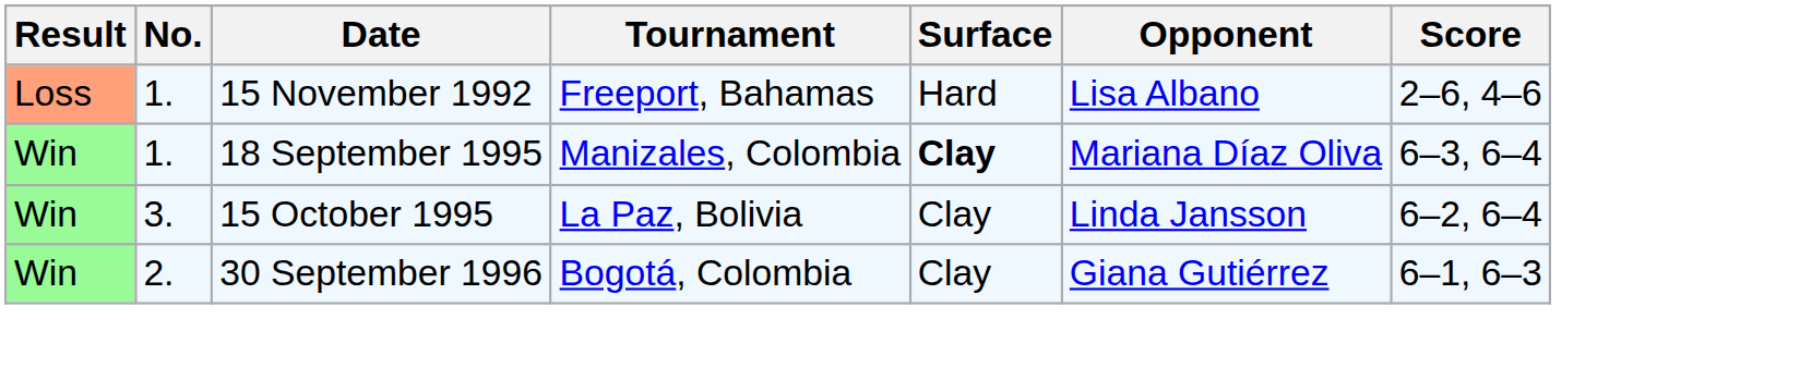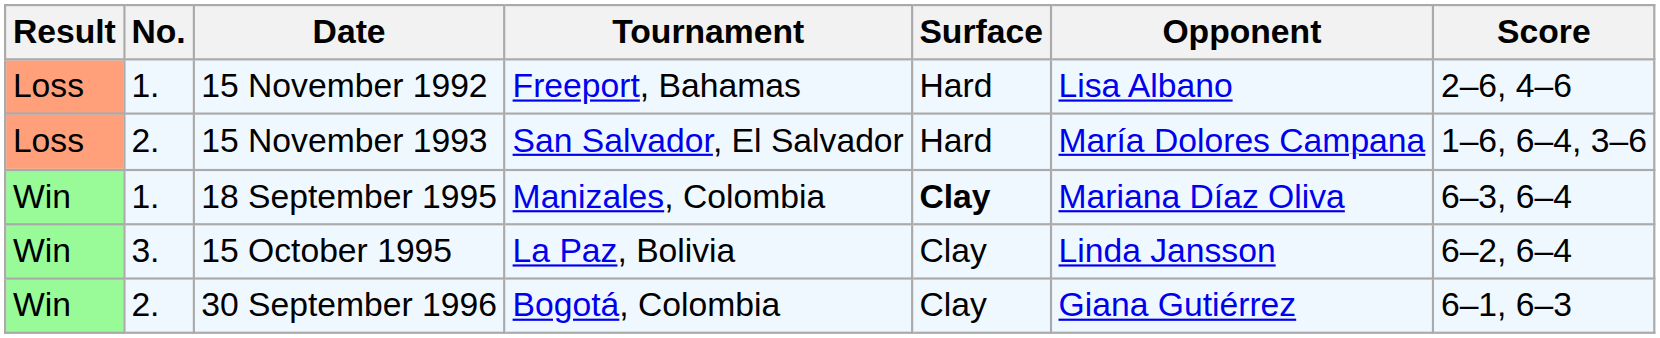 <table class="sortable wikitable" style=font-size:97%>
 <tr>
 <th>Result</th>
 <th>No.</th>
 <th>Date</th>
 <th>Tournament</th>
 <th>Surface</th>
 <th>Opponent</th>
 <th>Score</th>
 </tr>
 <tr style="background:#f0f8ff;">
 <td style="background:#ffa07a;">Loss</td>
 <td>1.</td>
 <td>15 November 1992</td>
 <td><a href='#'>Freeport</a>, Bahamas</td>
 <td>Hard</td>
 <td> <a href='#'>Lisa Albano</a></td>
 <td>2–6, 4–6</td>
+</tr>
+<tr bgcolor="#f0f8ff">
+<td style="background:#ffa07a;">Loss</td>
+<td>2.</td>
+<td>15 November 1993</td>
+<td><a href='#'>San Salvador</a>, El Salvador</td>
+<td>Hard</td>
+<td> <a href='#'>María Dolores Campana</a></td>
+<td>1–6, 6–4, 3–6</td>
 </tr>
 <tr bgcolor="#f0f8ff">
 <td style="background:#98fb98;">Win</td>
 <td>1.</td>
 <td>18 September 1995</td>
 <td><a href='#'>Manizales</a>, Colombia</td>
 <td><strong>Clay</strong></td>
 <td> <a href='#'>Mariana Díaz Oliva</a></td>
 <td>6–3, 6–4</td>
 </tr>
 <tr style="background:#f0f8ff;">
 <td style="background:#98fb98;">Win</td>
 <td>3.</td>
 <td>15 October 1995</td>
 <td><a href='#'>La Paz</a>, Bolivia</td>
 <td>Clay</td>
 <td> <a href='#'>Linda Jansson</a></td>
 <td>6–2, 6–4</td>
 </tr>
 <tr bgcolor="#f0f8ff">
 <td style="background:#98fb98;">Win</td>
 <td>2.</td>
 <td>30 September 1996</td>
 <td><a href='#'>Bogotá</a>, Colombia</td>
 <td>Clay</td>
 <td> <a href='#'>Giana Gutiérrez</a></td>
 <td>6–1, 6–3</td>
 </tr>
 </table>
